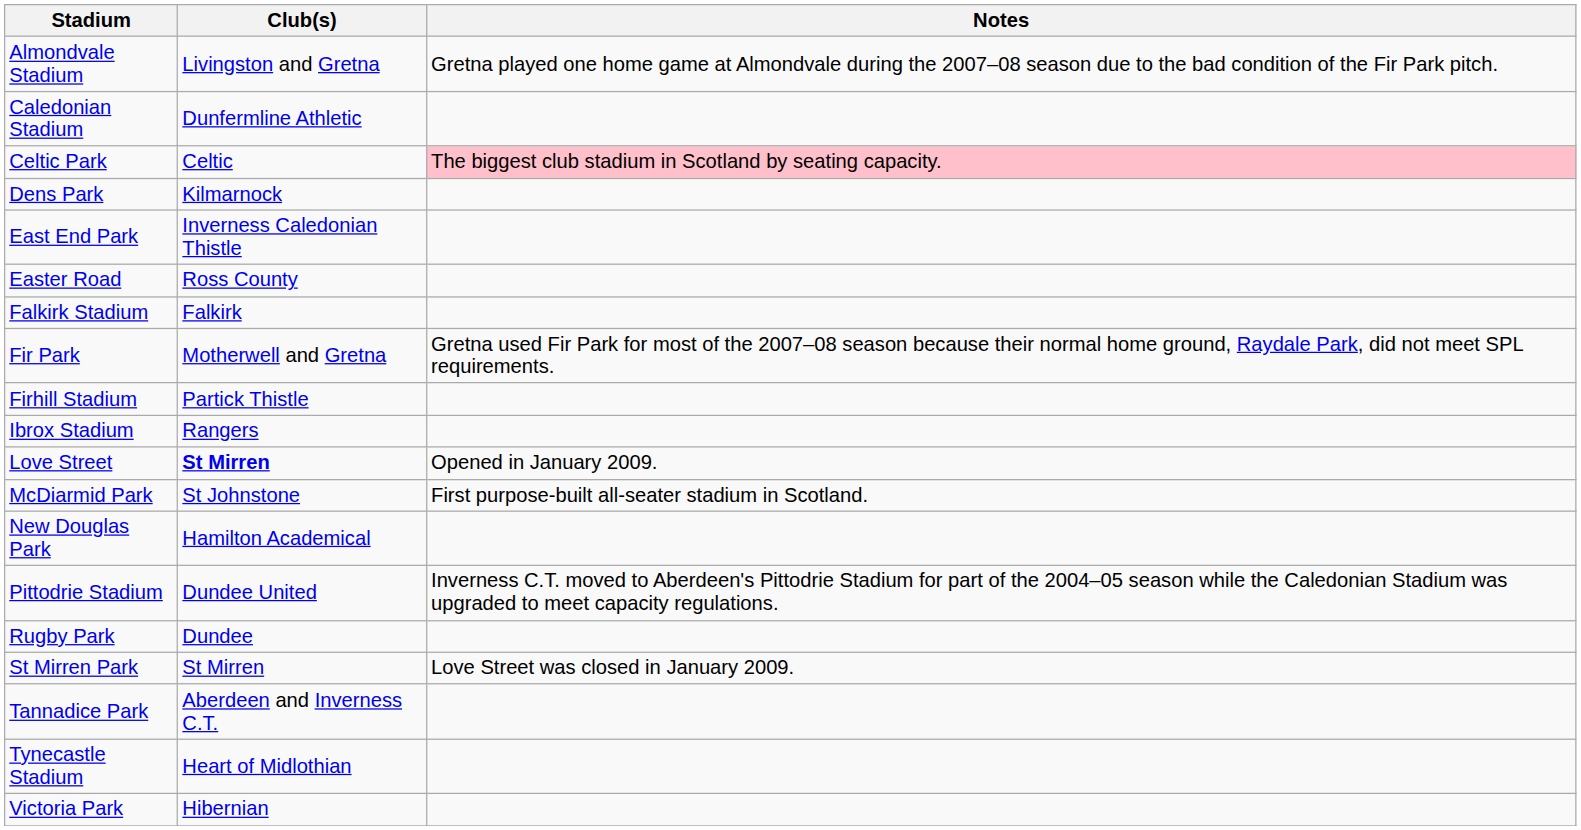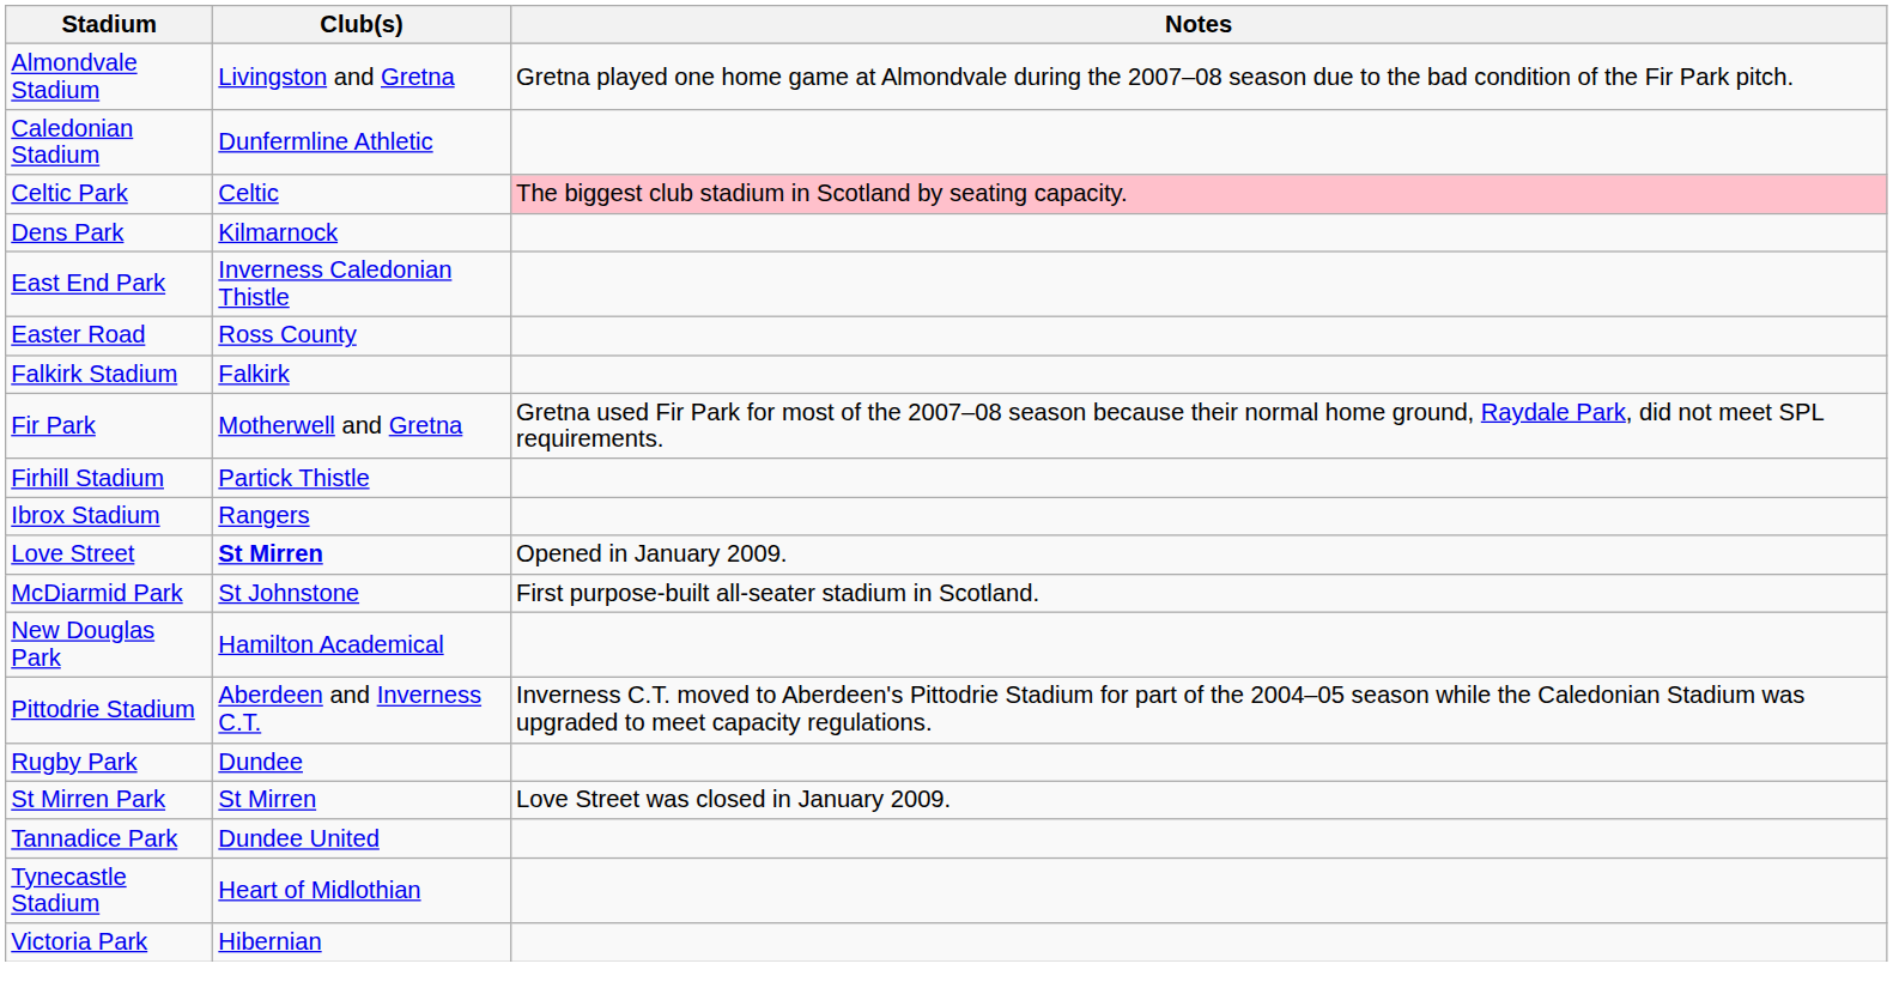 <table class="wikitable">
 <tr>
 <th width=130>Stadium</th>
 <th width=190>Club(s)</th>
 <th>Notes</th>
 </tr>
 <tr>
 <td><a href='#'>Almondvale Stadium</a></td>
 <td><a href='#'>Livingston</a> and <a href='#'>Gretna</a></td>
 <td>Gretna played one home game at Almondvale during the 2007–08 season due to the bad condition of the Fir Park pitch.</td>
 </tr>
 <tr>
 <td><a href='#'>Caledonian Stadium</a></td>
 <td><a href='#'>Dunfermline Athletic</a></td>
 <td></td>
 </tr>
 <tr>
 <td><a href='#'>Celtic Park</a></td>
 <td><a href='#'>Celtic</a></td>
 <td style="background: pink;">The biggest club stadium in Scotland by seating capacity.</td>
 </tr>
 <tr>
 <td><a href='#'>Dens Park</a></td>
 <td><a href='#'>Kilmarnock</a></td>
 <td></td>
 </tr>
 <tr>
 <td><a href='#'>East End Park</a></td>
 <td><a href='#'>Inverness Caledonian Thistle</a></td>
 <td></td>
 </tr>
 <tr>
 <td><a href='#'>Easter Road</a></td>
 <td><a href='#'>Ross County</a></td>
 <td></td>
 </tr>
 <tr>
 <td><a href='#'>Falkirk Stadium</a></td>
 <td><a href='#'>Falkirk</a></td>
 <td></td>
 </tr>
 <tr>
 <td><a href='#'>Fir Park</a></td>
 <td><a href='#'>Motherwell</a> and <a href='#'>Gretna</a></td>
 <td>Gretna used Fir Park for most of the 2007–08 season because their normal home ground, <a href='#'>Raydale Park</a>, did not meet SPL requirements.</td>
 </tr>
 <tr>
 <td><a href='#'>Firhill Stadium</a></td>
 <td><a href='#'>Partick Thistle</a></td>
 <td></td>
 </tr>
 <tr>
 <td><a href='#'>Ibrox Stadium</a></td>
 <td><a href='#'>Rangers</a></td>
 <td></td>
 </tr>
 <tr>
 <td><a href='#'>Love Street</a></td>
 <td><strong><a href='#'>St Mirren</a></strong></td>
 <td>Opened in January 2009.</td>
 </tr>
 <tr>
 <td><a href='#'>McDiarmid Park</a></td>
 <td><a href='#'>St Johnstone</a></td>
 <td>First purpose-built all-seater stadium in Scotland.</td>
 </tr>
 <tr>
 <td><a href='#'>New Douglas Park</a></td>
 <td><a href='#'>Hamilton Academical</a></td>
 <td></td>
 </tr>
 <tr>
 <td><a href='#'>Pittodrie Stadium</a></td>
-<td><a href='#'>Dundee United</a></td>
+<td><a href='#'>Aberdeen</a> and <a href='#'>Inverness C.T.</a></td>
 <td>Inverness C.T. moved to Aberdeen's Pittodrie Stadium for part of the 2004–05 season while the Caledonian Stadium was upgraded to meet capacity regulations.</td>
 </tr>
 <tr>
 <td><a href='#'>Rugby Park</a></td>
 <td><a href='#'>Dundee</a></td>
 <td></td>
 </tr>
 <tr>
 <td><a href='#'>St Mirren Park</a></td>
 <td><a href='#'>St Mirren</a></td>
 <td>Love Street was closed in January 2009.</td>
 </tr>
 <tr>
 <td><a href='#'>Tannadice Park</a></td>
-<td><a href='#'>Aberdeen</a> and <a href='#'>Inverness C.T.</a></td>
+<td><a href='#'>Dundee United</a></td>
 <td></td>
 </tr>
 <tr>
 <td><a href='#'>Tynecastle Stadium</a></td>
 <td><a href='#'>Heart of Midlothian</a></td>
 <td></td>
 </tr>
 <tr>
 <td><a href='#'>Victoria Park</a></td>
 <td><a href='#'>Hibernian</a></td>
 <td></td>
 </tr>
 <tr>
 </tr>
 </table>
